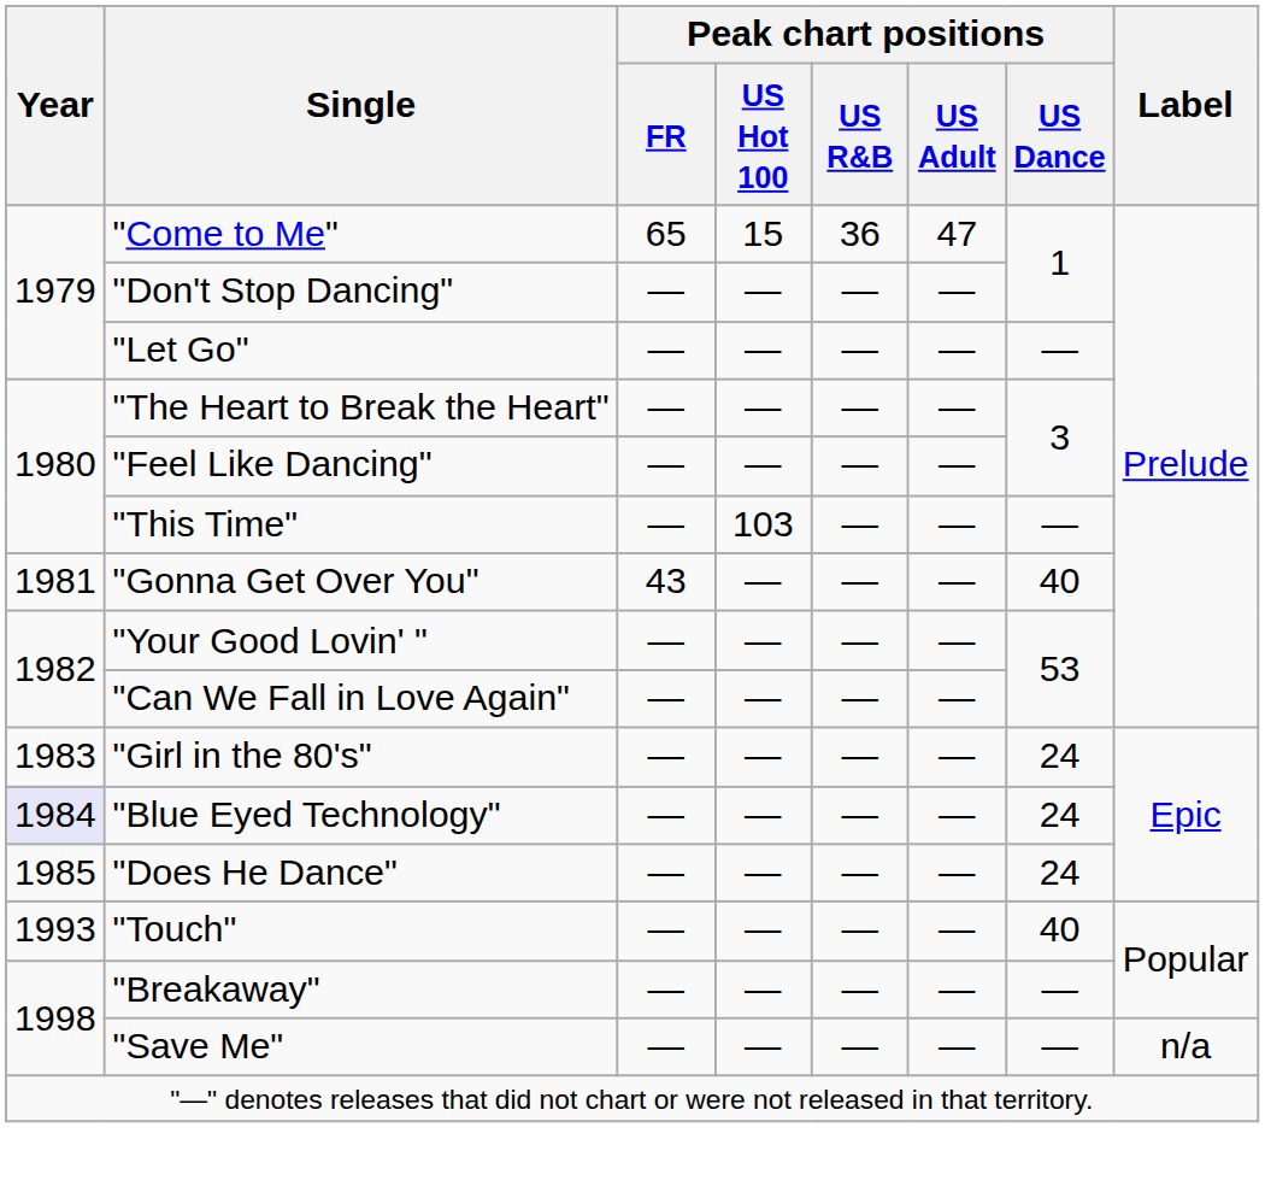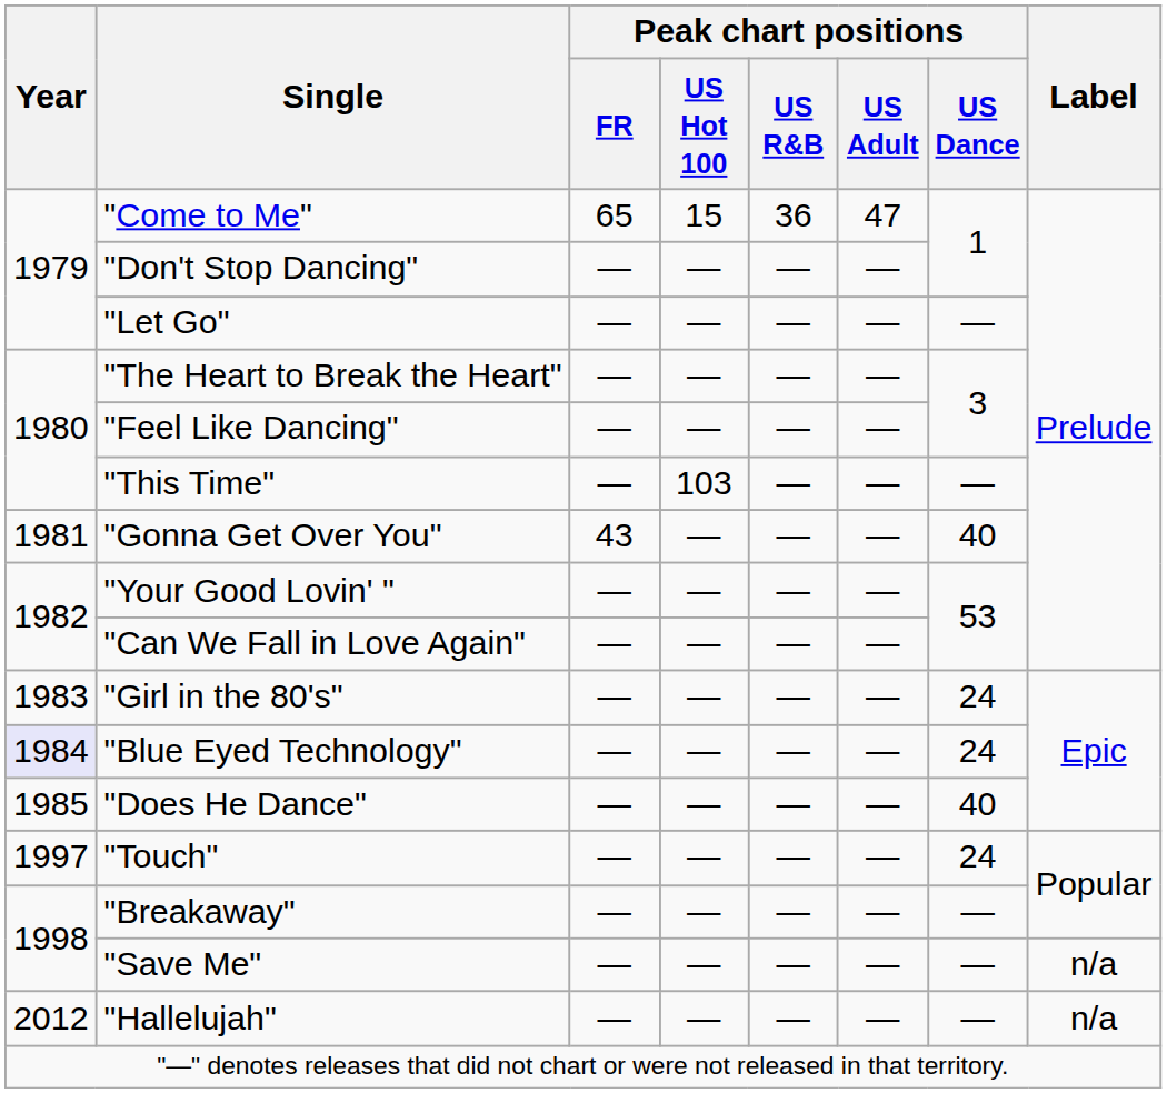 <table class="wikitable" style="text-align:center;">
 <tr>
 <th rowspan="2">Year</th>
 <th rowspan="2">Single</th>
 <th colspan="5">Peak chart positions</th>
 <th rowspan="2">Label</th>
 </tr>
 <tr>
 <th width="35"><small><a href='#'>FR</a></small><br></th>
 <th width="35"><small><a href='#'>US Hot 100</a></small><br></th>
 <th width="35"><small><a href='#'>US R&B</a></small><br></th>
 <th width="35"><small><a href='#'>US Adult</a></small><br></th>
 <th width="35"><small><a href='#'>US Dance</a></small><br></th>
 </tr>
 <tr>
 <td rowspan="3">1979</td>
 <td style="text-align:left;">"<a href='#'>Come to Me</a>"</td>
 <td>65</td>
 <td>15</td>
 <td>36</td>
 <td>47</td>
 <td rowspan="2">1</td>
 <td rowspan="9"><a href='#'>Prelude</a></td>
 </tr>
 <tr>
 <td style="text-align:left;">"Don't Stop Dancing"</td>
 <td>—</td>
 <td>—</td>
 <td>—</td>
 <td>—</td>
 </tr>
 <tr>
 <td style="text-align:left;">"Let Go"</td>
 <td>—</td>
 <td>—</td>
 <td>—</td>
 <td>—</td>
 <td>—</td>
 </tr>
 <tr>
 <td rowspan="3">1980</td>
 <td style="text-align:left;">"The Heart to Break the Heart"</td>
 <td>—</td>
 <td>—</td>
 <td>—</td>
 <td>—</td>
 <td rowspan="2">3</td>
 </tr>
 <tr>
 <td style="text-align:left;">"Feel Like Dancing"</td>
 <td>—</td>
 <td>—</td>
 <td>—</td>
 <td>—</td>
 </tr>
 <tr>
 <td style="text-align:left;">"This Time"</td>
 <td>—</td>
 <td>103</td>
 <td>—</td>
 <td>—</td>
 <td>—</td>
 </tr>
 <tr>
 <td>1981</td>
 <td style="text-align:left;">"Gonna Get Over You"</td>
 <td>43</td>
 <td>—</td>
 <td>—</td>
 <td>—</td>
 <td>40</td>
 </tr>
 <tr>
 <td rowspan="2">1982</td>
 <td style="text-align:left;">"Your Good Lovin' "</td>
 <td>—</td>
 <td>—</td>
 <td>—</td>
 <td>—</td>
 <td rowspan="2">53</td>
 </tr>
 <tr>
 <td style="text-align:left;">"Can We Fall in Love Again"</td>
 <td>—</td>
 <td>—</td>
 <td>—</td>
 <td>—</td>
 </tr>
 <tr>
 <td>1983</td>
 <td style="text-align:left;">"Girl in the 80's"</td>
 <td>—</td>
 <td>—</td>
 <td>—</td>
 <td>—</td>
 <td>24</td>
 <td rowspan="3"><a href='#'>Epic</a></td>
 </tr>
 <tr>
 <td style="background: lavender;">1984</td>
 <td style="text-align:left;">"Blue Eyed Technology"</td>
 <td>—</td>
 <td>—</td>
 <td>—</td>
 <td>—</td>
 <td>24</td>
 </tr>
 <tr>
 <td>1985</td>
 <td style="text-align:left;">"Does He Dance"</td>
 <td>—</td>
 <td>—</td>
 <td>—</td>
 <td>—</td>
-<td>24</td>
+<td>40</td>
 </tr>
 <tr>
-<td>1993</td>
+<td>1997</td>
 <td style="text-align:left;">"Touch"</td>
 <td>—</td>
 <td>—</td>
 <td>—</td>
 <td>—</td>
-<td>40</td>
+<td>24</td>
 <td rowspan="2">Popular</td>
 </tr>
 <tr>
 <td rowspan="2">1998</td>
 <td style="text-align:left;">"Breakaway"</td>
 <td>—</td>
 <td>—</td>
 <td>—</td>
 <td>—</td>
 <td>—</td>
 </tr>
 <tr>
 <td style="text-align:left;">"Save Me"</td>
 <td>—</td>
 <td>—</td>
 <td>—</td>
 <td>—</td>
 <td>—</td>
 <td>n/a</td>
 </tr>
 <tr>
+<td>2012</td>
+<td style="text-align:left;">"Hallelujah"</td>
+<td>—</td>
+<td>—</td>
+<td>—</td>
+<td>—</td>
+<td>—</td>
+<td>n/a</td>
+</tr>
+<tr>
 <td colspan="8" style="text-align:center; font-size:9pt;">"—" denotes releases that did not chart or were not released in that territory.</td>
 </tr>
 </table>
